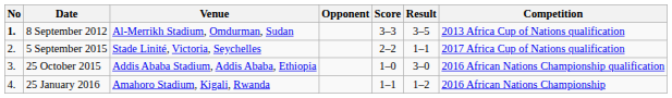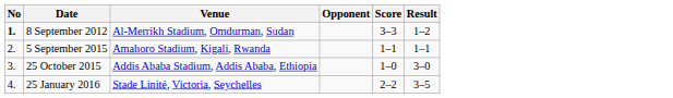 <table class="wikitable">
 <tr>
 <th>No</th>
 <th>Date</th>
 <th>Venue</th>
 <th>Opponent</th>
 <th>Score</th>
 <th>Result</th>
-<th>Competition</th>
 </tr>
 <tr>
 <td><strong>1.</strong></td>
 <td>8 September 2012</td>
 <td><a href='#'>Al-Merrikh Stadium</a>, <a href='#'>Omdurman</a>, <a href='#'>Sudan</a></td>
 <td></td>
 <td align=center>3–3</td>
-<td align=center>3–5</td>
-<td><a href='#'>2013 Africa Cup of Nations qualification</a></td>
+<td align=center>1–2</td>
 </tr>
 <tr>
 <td>2.</td>
 <td>5 September 2015</td>
-<td><a href='#'>Stade Linité</a>, <a href='#'>Victoria</a>, <a href='#'>Seychelles</a></td>
+<td><a href='#'>Amahoro Stadium</a>, <a href='#'>Kigali</a>, <a href='#'>Rwanda</a></td>
 <td></td>
-<td align=center>2–2</td>
 <td align=center>1–1</td>
-<td><a href='#'>2017 Africa Cup of Nations qualification</a></td>
+<td align=center>1–1</td>
 </tr>
 <tr>
 <td>3.</td>
 <td>25 October 2015</td>
 <td><a href='#'>Addis Ababa Stadium</a>, <a href='#'>Addis Ababa</a>, <a href='#'>Ethiopia</a></td>
 <td></td>
 <td align=center>1–0</td>
 <td align=center>3–0</td>
-<td><a href='#'>2016 African Nations Championship qualification</a></td>
 </tr>
 <tr>
 <td>4.</td>
 <td>25 January 2016</td>
-<td><a href='#'>Amahoro Stadium</a>, <a href='#'>Kigali</a>, <a href='#'>Rwanda</a></td>
+<td><a href='#'>Stade Linité</a>, <a href='#'>Victoria</a>, <a href='#'>Seychelles</a></td>
 <td></td>
-<td align=center>1–1</td>
-<td align=center>1–2</td>
-<td><a href='#'>2016 African Nations Championship</a></td>
+<td align=center>2–2</td>
+<td align=center>3–5</td>
 </tr>
 </table>
